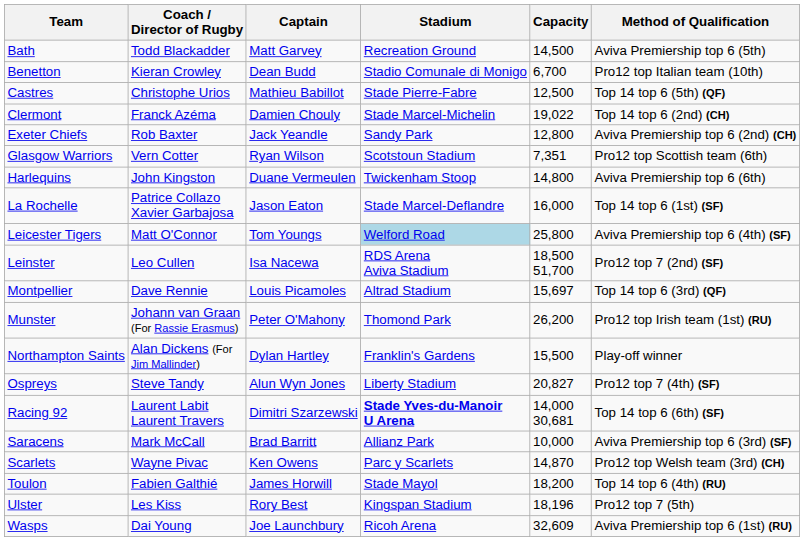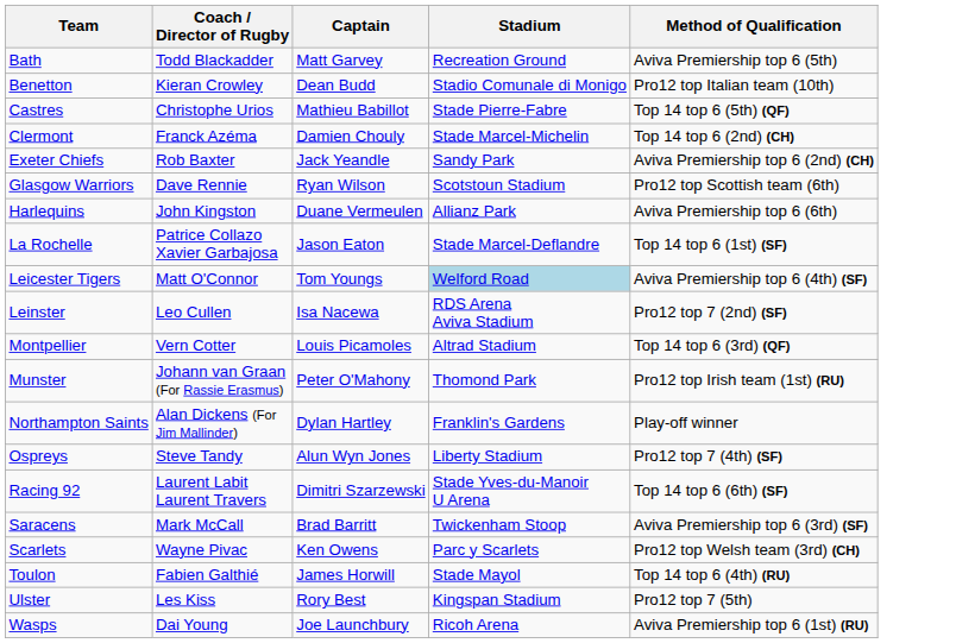 <table class="wikitable sortable">
 <tr>
 <th>Team</th>
 <th>Coach /<br>Director of Rugby</th>
 <th>Captain</th>
 <th>Stadium</th>
-<th>Capacity</th>
 <th>Method of Qualification</th>
 </tr>
 <tr>
 <td> <a href='#'>Bath</a></td>
 <td> <a href='#'>Todd Blackadder</a></td>
 <td> <a href='#'>Matt Garvey</a></td>
 <td><a href='#'>Recreation Ground</a></td>
-<td>14,500</td>
 <td>Aviva Premiership top 6 (5th)</td>
 </tr>
 <tr>
 <td> <a href='#'>Benetton</a></td>
 <td> <a href='#'>Kieran Crowley</a></td>
 <td> <a href='#'>Dean Budd</a></td>
 <td><a href='#'>Stadio Comunale di Monigo</a></td>
-<td>6,700</td>
 <td>Pro12 top Italian team (10th)</td>
 </tr>
 <tr>
 <td> <a href='#'>Castres</a></td>
 <td> <a href='#'>Christophe Urios</a></td>
 <td> <a href='#'>Mathieu Babillot</a></td>
 <td><a href='#'>Stade Pierre-Fabre</a></td>
-<td>12,500</td>
 <td>Top 14 top 6 (5th) <small><strong>(QF)</strong></small></td>
 </tr>
 <tr>
 <td> <a href='#'>Clermont</a></td>
 <td> <a href='#'>Franck Azéma</a></td>
 <td> <a href='#'>Damien Chouly</a></td>
 <td><a href='#'>Stade Marcel-Michelin</a></td>
-<td>19,022</td>
 <td>Top 14 top 6 (2nd) <small><strong>(CH)</strong></small></td>
 </tr>
 <tr>
 <td> <a href='#'>Exeter Chiefs</a></td>
 <td> <a href='#'>Rob Baxter</a></td>
 <td> <a href='#'>Jack Yeandle</a></td>
 <td><a href='#'>Sandy Park</a></td>
-<td>12,800</td>
 <td>Aviva Premiership top 6 (2nd) <small><strong>(CH)</strong></small></td>
 </tr>
 <tr>
 <td> <a href='#'>Glasgow Warriors</a></td>
-<td> <a href='#'>Vern Cotter</a></td>
+<td> <a href='#'>Dave Rennie</a></td>
 <td> <a href='#'>Ryan Wilson</a></td>
 <td><a href='#'>Scotstoun Stadium</a></td>
-<td>7,351</td>
 <td>Pro12 top Scottish team (6th)</td>
 </tr>
 <tr>
 <td> <a href='#'>Harlequins</a></td>
 <td> <a href='#'>John Kingston</a></td>
 <td> <a href='#'>Duane Vermeulen</a></td>
-<td><a href='#'>Twickenham Stoop</a></td>
-<td>14,800</td>
+<td><a href='#'>Allianz Park</a></td>
 <td>Aviva Premiership top 6 (6th)</td>
 </tr>
 <tr>
 <td> <a href='#'>La Rochelle</a></td>
 <td> <a href='#'>Patrice Collazo</a><br> <a href='#'>Xavier Garbajosa</a></td>
 <td> <a href='#'>Jason Eaton</a></td>
 <td><a href='#'>Stade Marcel-Deflandre</a></td>
-<td>16,000</td>
 <td>Top 14 top 6 (1st) <small><strong>(SF)</strong></small></td>
 </tr>
 <tr>
 <td> <a href='#'>Leicester Tigers</a></td>
 <td> <a href='#'>Matt O'Connor</a></td>
 <td> <a href='#'>Tom Youngs</a></td>
 <td style="background: lightblue;"><a href='#'>Welford Road</a></td>
-<td>25,800</td>
 <td>Aviva Premiership top 6 (4th) <small><strong>(SF)</strong></small></td>
 </tr>
 <tr>
 <td> <a href='#'>Leinster</a></td>
 <td> <a href='#'>Leo Cullen</a></td>
 <td> <a href='#'>Isa Nacewa</a></td>
 <td><a href='#'>RDS Arena</a><br><a href='#'>Aviva Stadium</a></td>
-<td>18,500<br>51,700</td>
 <td>Pro12 top 7 (2nd) <small><strong>(SF)</strong></small></td>
 </tr>
 <tr>
 <td> <a href='#'>Montpellier</a></td>
-<td> <a href='#'>Dave Rennie</a></td>
+<td> <a href='#'>Vern Cotter</a></td>
 <td> <a href='#'>Louis Picamoles</a></td>
 <td><a href='#'>Altrad Stadium</a></td>
-<td>15,697</td>
 <td>Top 14 top 6 (3rd) <small><strong>(QF)</strong></small></td>
 </tr>
 <tr>
 <td> <a href='#'>Munster</a></td>
 <td> <a href='#'>Johann van Graan</a><br><small>(For  <a href='#'>Rassie Erasmus</a>)</small></td>
 <td> <a href='#'>Peter O'Mahony</a></td>
 <td><a href='#'>Thomond Park</a></td>
-<td>26,200</td>
 <td>Pro12 top Irish team (1st) <small><strong>(RU)</strong></small></td>
 </tr>
 <tr>
 <td> <a href='#'>Northampton Saints</a></td>
 <td> <a href='#'>Alan Dickens</a> <small>(For<br> <a href='#'>Jim Mallinder</a>)</small> </td>
 <td> <a href='#'>Dylan Hartley</a></td>
 <td><a href='#'>Franklin's Gardens</a></td>
-<td>15,500</td>
 <td>Play-off winner</td>
 </tr>
 <tr>
 <td> <a href='#'>Ospreys</a></td>
 <td> <a href='#'>Steve Tandy</a></td>
 <td> <a href='#'>Alun Wyn Jones</a></td>
 <td><a href='#'>Liberty Stadium</a></td>
-<td>20,827</td>
 <td>Pro12 top 7 (4th) <small><strong>(SF)</strong></small></td>
 </tr>
 <tr>
 <td> <a href='#'>Racing 92</a></td>
 <td> <a href='#'>Laurent Labit</a><br> <a href='#'>Laurent Travers</a></td>
 <td> <a href='#'>Dimitri Szarzewski</a></td>
-<td><strong><a href='#'>Stade Yves-du-Manoir</a><br><a href='#'>U Arena</a> </strong></td>
-<td>14,000<br>30,681</td>
+<td><a href='#'>Stade Yves-du-Manoir</a><br><a href='#'>U Arena</a> </td>
 <td>Top 14 top 6 (6th) <small><strong>(SF)</strong></small></td>
 </tr>
 <tr>
 <td> <a href='#'>Saracens</a></td>
 <td> <a href='#'>Mark McCall</a></td>
 <td> <a href='#'>Brad Barritt</a></td>
-<td><a href='#'>Allianz Park</a></td>
-<td>10,000</td>
+<td><a href='#'>Twickenham Stoop</a></td>
 <td>Aviva Premiership top 6 (3rd) <small><strong>(SF)</strong></small></td>
 </tr>
 <tr>
 <td> <a href='#'>Scarlets</a></td>
 <td> <a href='#'>Wayne Pivac</a></td>
 <td> <a href='#'>Ken Owens</a></td>
 <td><a href='#'>Parc y Scarlets</a></td>
-<td>14,870</td>
 <td>Pro12 top Welsh team (3rd) <small><strong>(CH)</strong></small></td>
 </tr>
 <tr>
 <td> <a href='#'>Toulon</a></td>
 <td> <a href='#'>Fabien Galthié</a></td>
 <td> <a href='#'>James Horwill</a></td>
 <td><a href='#'>Stade Mayol</a></td>
-<td>18,200</td>
 <td>Top 14 top 6 (4th) <small><strong>(RU)</strong></small></td>
 </tr>
 <tr>
 <td> <a href='#'>Ulster</a></td>
 <td> <a href='#'>Les Kiss</a></td>
 <td> <a href='#'>Rory Best</a></td>
 <td><a href='#'>Kingspan Stadium</a></td>
-<td>18,196</td>
 <td>Pro12 top 7 (5th)</td>
 </tr>
 <tr>
 <td> <a href='#'>Wasps</a></td>
 <td> <a href='#'>Dai Young</a></td>
 <td> <a href='#'>Joe Launchbury</a></td>
 <td><a href='#'>Ricoh Arena</a></td>
-<td>32,609</td>
 <td>Aviva Premiership top 6 (1st) <small><strong>(RU)</strong></small></td>
 </tr>
 </table>
